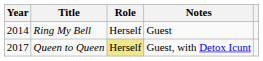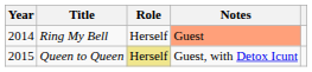 <table class="wikitable">
 <tr>
 <th>Year</th>
 <th>Title</th>
 <th>Role</th>
 <th>Notes</th>
 <th></th>
 </tr>
 <tr>
 <td>2014</td>
 <td><em>Ring My Bell</em></td>
 <td>Herself</td>
-<td>Guest</td>
+<td style="background: lightsalmon;">Guest</td>
 <td></td>
 </tr>
 <tr>
-<td>2017</td>
+<td>2015</td>
 <td><em>Queen to Queen</em></td>
 <td style="background: khaki;">Herself</td>
 <td>Guest, with <a href='#'>Detox Icunt</a></td>
 <td></td>
 </tr>
 </table>
